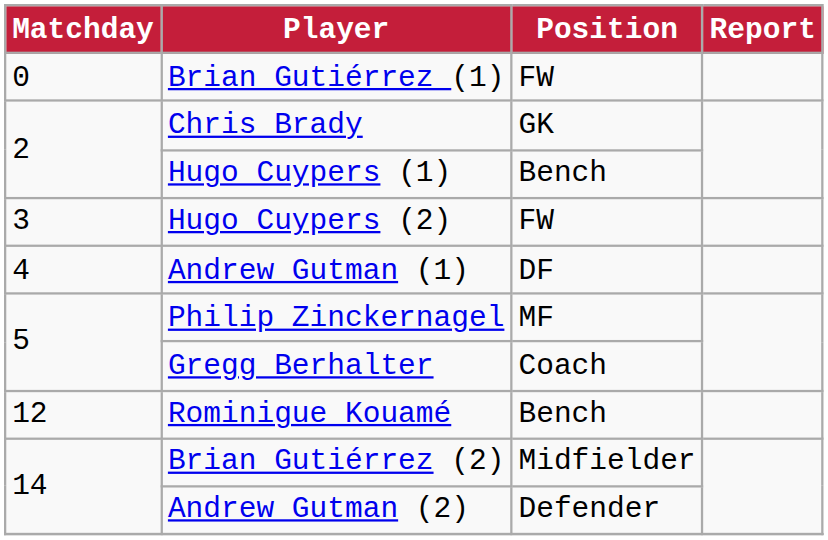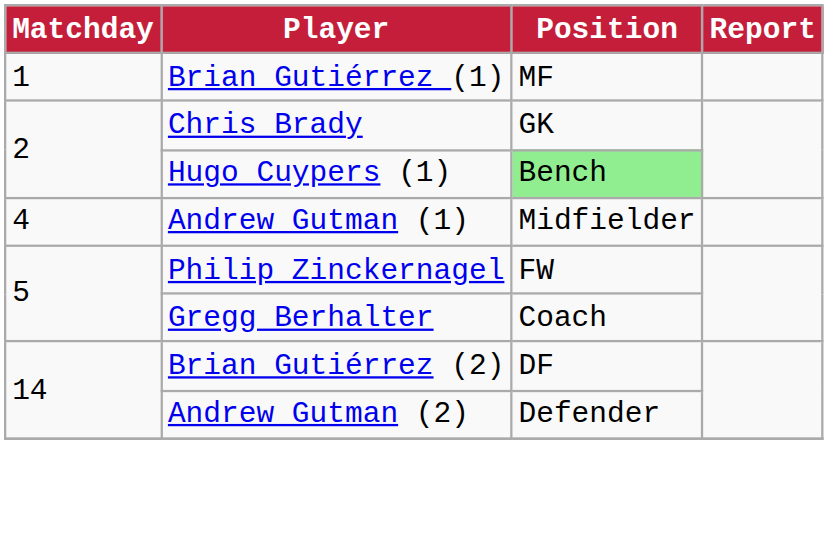 <table class=wikitable>
 <tr>
 <th style="background:#C41E3A; color:white; text-align:center;">Matchday</th>
 <th style="background:#C41E3A; color:white; text-align:center;">Player</th>
 <th style="background:#C41E3A; color:white; text-align:center;">Position</th>
 <th style="background:#C41E3A; color:white; text-align:center;">Report</th>
 </tr>
 <tr>
-<td>0</td>
+<td>1</td>
 <td> <a href='#'>Brian Gutiérrez </a> (1)</td>
-<td>FW</td>
+<td>MF</td>
 <td></td>
 </tr>
 <tr>
 <td rowspan="2">2</td>
 <td> <a href='#'>Chris Brady</a></td>
 <td>GK</td>
 <td rowspan="2"></td>
 </tr>
 <tr>
 <td> <a href='#'>Hugo Cuypers</a> (1)</td>
-<td>Bench</td>
-</tr>
-<tr>
-<td>3</td>
-<td> <a href='#'>Hugo Cuypers</a> (2)</td>
-<td>FW</td>
-<td></td>
+<td style="background: lightgreen;">Bench</td>
 </tr>
 <tr>
 <td>4</td>
 <td> <a href='#'>Andrew Gutman</a> (1)</td>
-<td>DF</td>
+<td>Midfielder</td>
 <td></td>
 </tr>
 <tr>
 <td rowspan="2">5</td>
 <td> <a href='#'>Philip Zinckernagel</a></td>
-<td>MF</td>
+<td>FW</td>
 <td rowspan="2"></td>
 </tr>
 <tr>
 <td> <a href='#'>Gregg Berhalter</a></td>
 <td>Coach</td>
 </tr>
 <tr>
-<td>12</td>
-<td> <a href='#'>Rominigue Kouamé</a></td>
-<td>Bench</td>
-<td></td>
-</tr>
-<tr>
 <td rowspan="2">14</td>
 <td> <a href='#'>Brian Gutiérrez</a> (2)</td>
-<td>Midfielder</td>
+<td>DF</td>
 <td rowspan="2"></td>
 </tr>
 <tr>
 <td> <a href='#'>Andrew Gutman</a> (2)</td>
 <td>Defender</td>
 </tr>
 <tr>
 </tr>
 </table>
